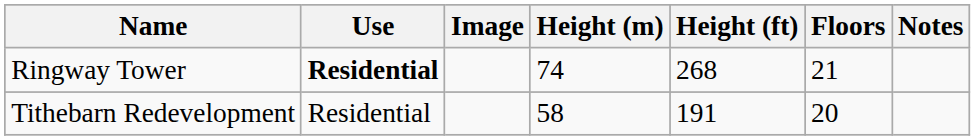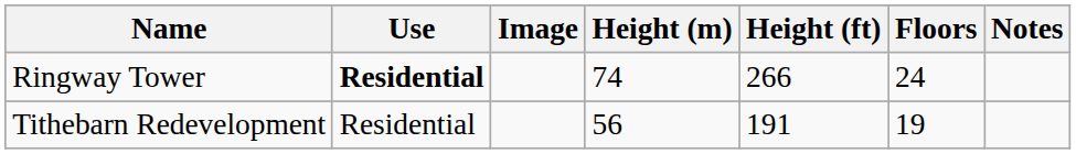 <table class="wikitable">
 <tr>
 <th>Name</th>
 <th>Use</th>
 <th>Image</th>
 <th>Height (m)</th>
 <th>Height (ft)</th>
 <th>Floors</th>
 <th>Notes</th>
 </tr>
 <tr>
 <td>Ringway Tower</td>
 <td><strong>Residential</strong></td>
 <td></td>
 <td>74</td>
-<td>268</td>
-<td>21</td>
+<td>266</td>
+<td>24</td>
 <td></td>
 </tr>
 <tr>
 <td>Tithebarn Redevelopment</td>
 <td>Residential</td>
 <td></td>
-<td>58</td>
+<td>56</td>
 <td>191</td>
-<td>20</td>
+<td>19</td>
 <td></td>
 </tr>
 </table>
